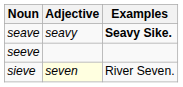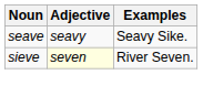 <table class=wikitable>
 <tr>
 <th>Noun</th>
 <th>Adjective</th>
 <th>Examples</th>
 </tr>
 <tr>
 <td><em>seave</em></td>
 <td><em>seavy</em></td>
-<td><strong>Seavy Sike.</strong></td>
-</tr>
-<tr>
-<td><em>seeve</em></td>
-<td></td>
-<td></td>
+<td>Seavy Sike.</td>
 </tr>
 <tr>
 <td><em>sieve</em></td>
 <td style="background: lightyellow;"><em>seven</em></td>
 <td>River Seven.</td>
 </tr>
 </table>
